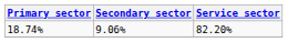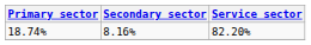 <table class="wikitable" border="1">
 <tr>
 <th><a href='#'>Primary sector</a></th>
 <th><a href='#'>Secondary sector</a></th>
 <th><a href='#'>Service sector</a></th>
 </tr>
 <tr>
 <td>18.74%</td>
-<td>9.06%</td>
+<td>8.16%</td>
 <td>82.20%</td>
 </tr>
 <tr>
 </tr>
 </table>
